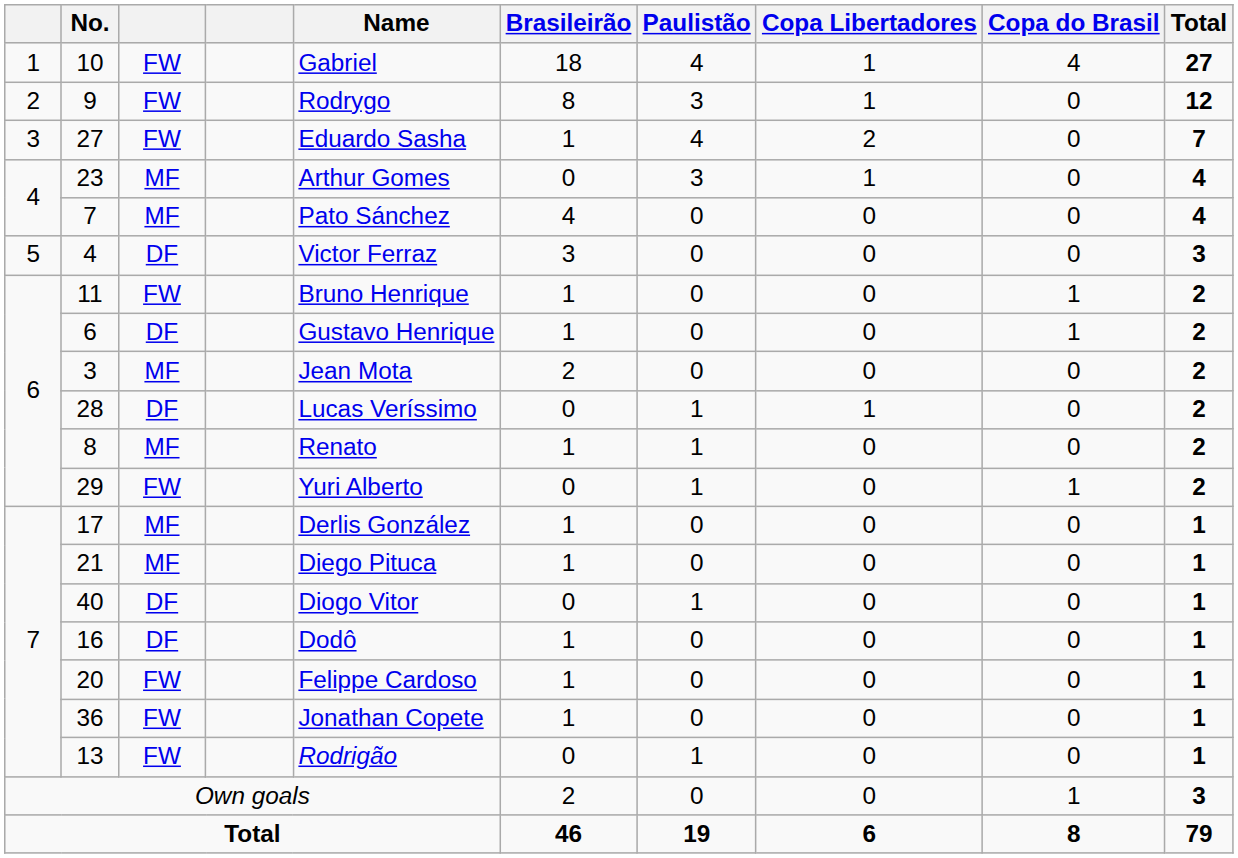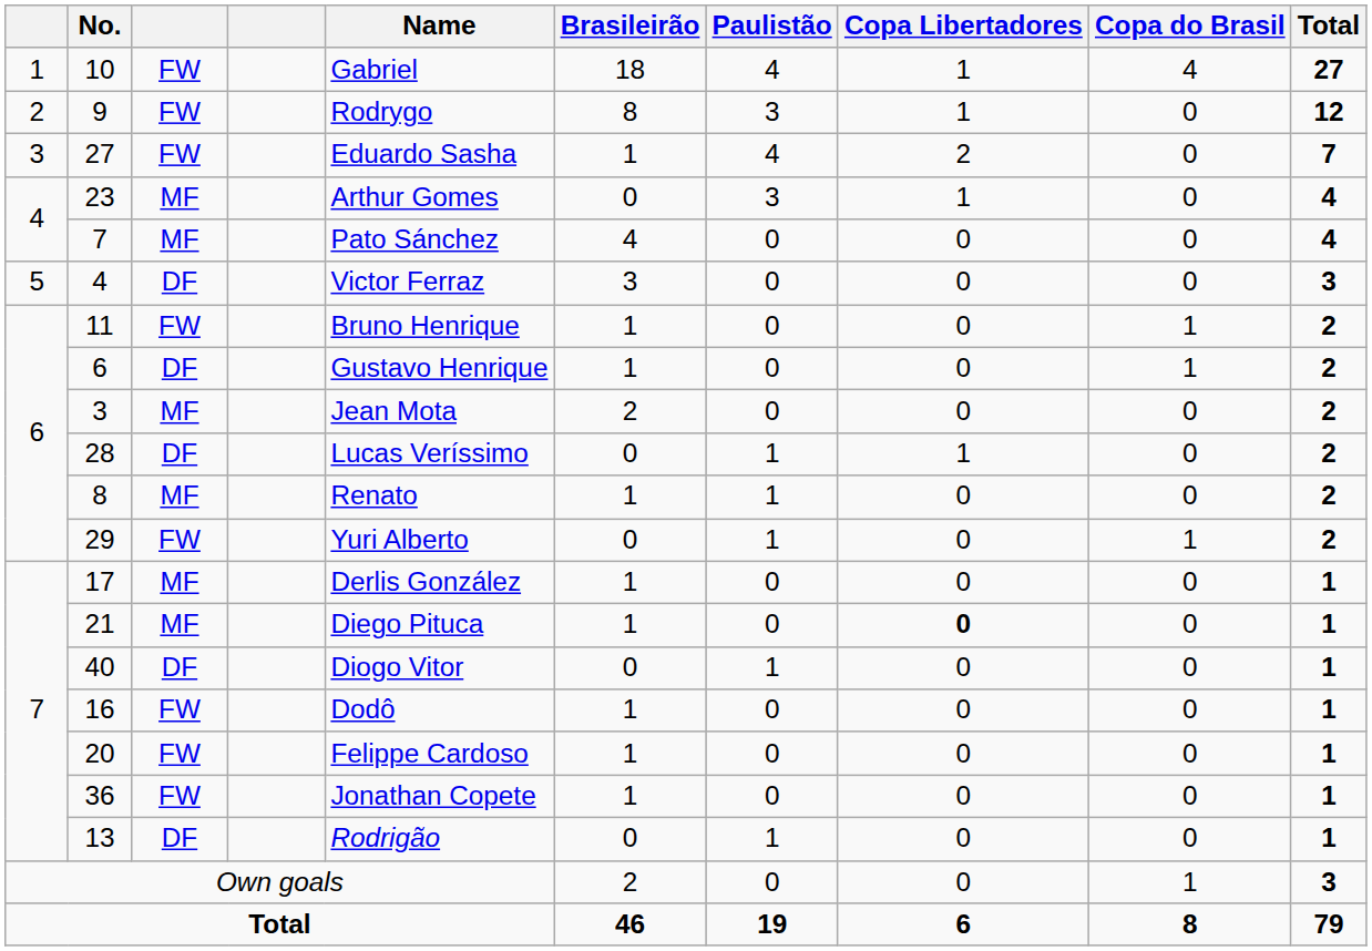 <table class="wikitable sortable" style="text-align:center">
 <tr>
 <th width="30"></th>
 <th width="30">No.</th>
 <th width="50"></th>
 <th width="50"></th>
 <th>Name</th>
 <th><a href='#'>Brasileirão</a></th>
 <th><a href='#'>Paulistão</a></th>
 <th><a href='#'>Copa Libertadores</a></th>
 <th><a href='#'>Copa do Brasil</a></th>
 <th>Total</th>
 </tr>
 <tr>
 <td rowspan=1>1</td>
 <td>10</td>
 <td><a href='#'>FW</a></td>
 <td></td>
 <td align=left><a href='#'>Gabriel</a></td>
 <td>18</td>
 <td>4</td>
 <td>1</td>
 <td>4</td>
 <td><strong>27</strong></td>
 </tr>
 <tr>
 <td rowspan=1>2</td>
 <td>9</td>
 <td><a href='#'>FW</a></td>
 <td></td>
 <td align=left><a href='#'>Rodrygo</a></td>
 <td>8</td>
 <td>3</td>
 <td>1</td>
 <td>0</td>
 <td><strong>12</strong></td>
 </tr>
 <tr>
 <td rowspan=1>3</td>
 <td>27</td>
 <td><a href='#'>FW</a></td>
 <td></td>
 <td align=left><a href='#'>Eduardo Sasha</a></td>
 <td>1</td>
 <td>4</td>
 <td>2</td>
 <td>0</td>
 <td><strong>7</strong></td>
 </tr>
 <tr>
 <td rowspan=2>4</td>
 <td>23</td>
 <td><a href='#'>MF</a></td>
 <td></td>
 <td align=left><a href='#'>Arthur Gomes</a></td>
 <td>0</td>
 <td>3</td>
 <td>1</td>
 <td>0</td>
 <td><strong>4</strong></td>
 </tr>
 <tr>
 <td>7</td>
 <td><a href='#'>MF</a></td>
 <td></td>
 <td align=left><a href='#'>Pato Sánchez</a></td>
 <td>4</td>
 <td>0</td>
 <td>0</td>
 <td>0</td>
 <td><strong>4</strong></td>
 </tr>
 <tr>
 <td rowspan=1>5</td>
 <td>4</td>
 <td><a href='#'>DF</a></td>
 <td></td>
 <td align=left><a href='#'>Victor Ferraz</a></td>
 <td>3</td>
 <td>0</td>
 <td>0</td>
 <td>0</td>
 <td><strong>3</strong></td>
 </tr>
 <tr>
 <td rowspan=6>6</td>
 <td>11</td>
 <td><a href='#'>FW</a></td>
 <td></td>
 <td align=left><a href='#'>Bruno Henrique</a></td>
 <td>1</td>
 <td>0</td>
 <td>0</td>
 <td>1</td>
 <td><strong>2</strong></td>
 </tr>
 <tr>
 <td>6</td>
 <td><a href='#'>DF</a></td>
 <td></td>
 <td align=left><a href='#'>Gustavo Henrique</a></td>
 <td>1</td>
 <td>0</td>
 <td>0</td>
 <td>1</td>
 <td><strong>2</strong></td>
 </tr>
 <tr>
 <td>3</td>
 <td><a href='#'>MF</a></td>
 <td></td>
 <td align=left><a href='#'>Jean Mota</a></td>
 <td>2</td>
 <td>0</td>
 <td>0</td>
 <td>0</td>
 <td><strong>2</strong></td>
 </tr>
 <tr>
 <td>28</td>
 <td><a href='#'>DF</a></td>
 <td></td>
 <td align=left><a href='#'>Lucas Veríssimo</a></td>
 <td>0</td>
 <td>1</td>
 <td>1</td>
 <td>0</td>
 <td><strong>2</strong></td>
 </tr>
 <tr>
 <td>8</td>
 <td><a href='#'>MF</a></td>
 <td></td>
 <td align=left><a href='#'>Renato</a></td>
 <td>1</td>
 <td>1</td>
 <td>0</td>
 <td>0</td>
 <td><strong>2</strong></td>
 </tr>
 <tr>
 <td>29</td>
 <td><a href='#'>FW</a></td>
 <td></td>
 <td align=left><a href='#'>Yuri Alberto</a></td>
 <td>0</td>
 <td>1</td>
 <td>0</td>
 <td>1</td>
 <td><strong>2</strong></td>
 </tr>
 <tr>
 <td rowspan=7>7</td>
 <td>17</td>
 <td><a href='#'>MF</a></td>
 <td></td>
 <td align=left><a href='#'>Derlis González</a></td>
 <td>1</td>
 <td>0</td>
 <td>0</td>
 <td>0</td>
 <td><strong>1</strong></td>
 </tr>
 <tr>
 <td>21</td>
 <td><a href='#'>MF</a></td>
 <td></td>
 <td align=left><a href='#'>Diego Pituca</a></td>
 <td>1</td>
 <td>0</td>
-<td>0</td>
+<td><strong>0</strong></td>
 <td>0</td>
 <td><strong>1</strong></td>
 </tr>
 <tr>
 <td>40</td>
 <td><a href='#'>DF</a></td>
 <td></td>
 <td align=left><a href='#'>Diogo Vitor</a></td>
 <td>0</td>
 <td>1</td>
 <td>0</td>
 <td>0</td>
 <td><strong>1</strong></td>
 </tr>
 <tr>
 <td>16</td>
-<td><a href='#'>DF</a></td>
+<td><a href='#'>FW</a></td>
 <td></td>
 <td align=left><a href='#'>Dodô</a></td>
 <td>1</td>
 <td>0</td>
 <td>0</td>
 <td>0</td>
 <td><strong>1</strong></td>
 </tr>
 <tr>
 <td>20</td>
 <td><a href='#'>FW</a></td>
 <td></td>
 <td align=left><a href='#'>Felippe Cardoso</a></td>
 <td>1</td>
 <td>0</td>
 <td>0</td>
 <td>0</td>
 <td><strong>1</strong></td>
 </tr>
 <tr>
 <td>36</td>
 <td><a href='#'>FW</a></td>
 <td></td>
 <td align=left><a href='#'>Jonathan Copete</a></td>
 <td>1</td>
 <td>0</td>
 <td>0</td>
 <td>0</td>
 <td><strong>1</strong></td>
 </tr>
 <tr>
 <td>13</td>
-<td><a href='#'>FW</a></td>
+<td><a href='#'>DF</a></td>
 <td></td>
 <td align=left><em><a href='#'>Rodrigão</a></em></td>
 <td>0</td>
 <td>1</td>
 <td>0</td>
 <td>0</td>
 <td><strong>1</strong></td>
 </tr>
 <tr>
 <td colspan=5><em>Own goals</em></td>
 <td>2</td>
 <td>0</td>
 <td>0</td>
 <td>1</td>
 <td><strong>3</strong></td>
 </tr>
 <tr>
 <td colspan=5><strong>Total</strong></td>
 <td><strong>46</strong></td>
 <td><strong>19</strong></td>
 <td><strong>6</strong></td>
 <td><strong>8</strong></td>
 <td><strong>79</strong></td>
 </tr>
 </table>
